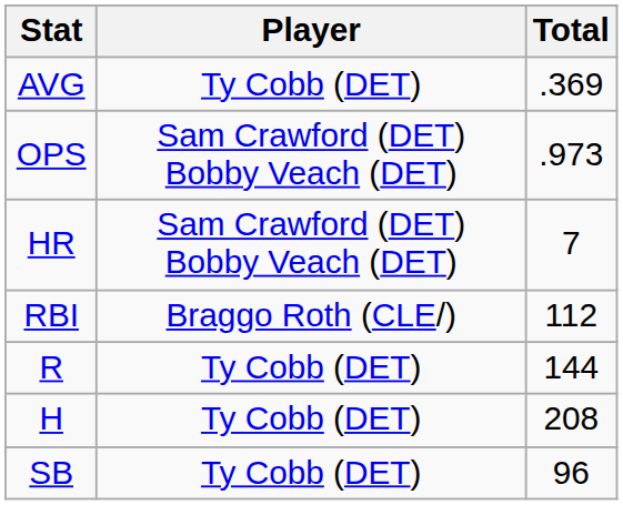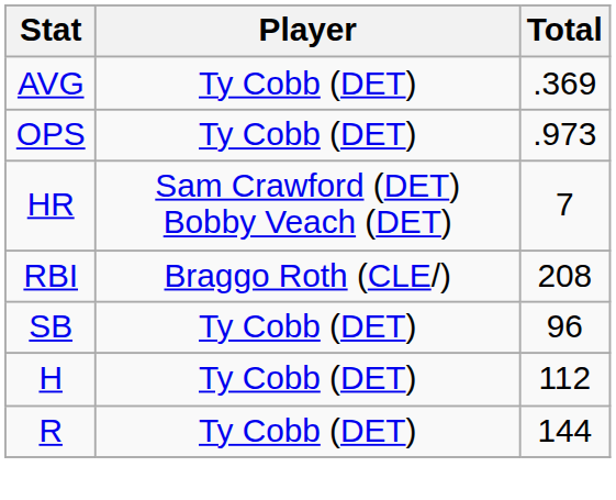 <table class="wikitable" style="text-align:center;">
 <tr>
 <th style="width:15%;">Stat</th>
 <th>Player</th>
 <th style="width:15%;">Total</th>
 </tr>
 <tr>
 <td><a href='#'>AVG</a></td>
 <td><a href='#'>Ty Cobb</a> (<a href='#'>DET</a>)</td>
 <td>.369</td>
 </tr>
 <tr>
 <td><a href='#'>OPS</a></td>
-<td><a href='#'>Sam Crawford</a> (<a href='#'>DET</a>)<br><a href='#'>Bobby Veach</a> (<a href='#'>DET</a>)</td>
+<td><a href='#'>Ty Cobb</a> (<a href='#'>DET</a>)</td>
 <td>.973</td>
 </tr>
 <tr>
 <td><a href='#'>HR</a></td>
 <td><a href='#'>Sam Crawford</a> (<a href='#'>DET</a>)<br><a href='#'>Bobby Veach</a> (<a href='#'>DET</a>)</td>
 <td>7</td>
 </tr>
 <tr>
 <td><a href='#'>RBI</a></td>
 <td><a href='#'>Braggo Roth</a> (<a href='#'>CLE</a>/)</td>
+<td>208</td>
+</tr>
+<tr>
+<td><a href='#'>SB</a></td>
+<td><a href='#'>Ty Cobb</a> (<a href='#'>DET</a>)</td>
+<td>96</td>
+</tr>
+<tr>
+<td><a href='#'>H</a></td>
+<td><a href='#'>Ty Cobb</a> (<a href='#'>DET</a>)</td>
 <td>112</td>
 </tr>
 <tr>
 <td><a href='#'>R</a></td>
 <td><a href='#'>Ty Cobb</a> (<a href='#'>DET</a>)</td>
 <td>144</td>
 </tr>
-<tr>
-<td><a href='#'>H</a></td>
-<td><a href='#'>Ty Cobb</a> (<a href='#'>DET</a>)</td>
-<td>208</td>
-</tr>
-<tr>
-<td><a href='#'>SB</a></td>
-<td><a href='#'>Ty Cobb</a> (<a href='#'>DET</a>)</td>
-<td>96</td>
-</tr>
 </table>
